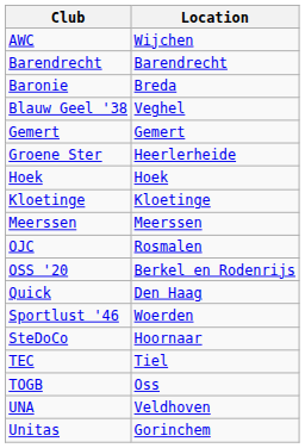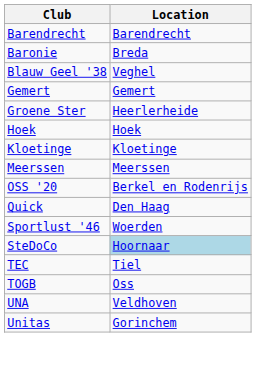 <table class="wikitable sortable">
 <tr>
 <th>Club</th>
 <th>Location</th>
-</tr>
-<tr>
-<td><a href='#'>AWC</a></td>
-<td><a href='#'>Wijchen</a></td>
 </tr>
 <tr>
 <td><a href='#'>Barendrecht</a></td>
 <td><a href='#'>Barendrecht</a></td>
 </tr>
 <tr>
 <td><a href='#'>Baronie</a></td>
 <td><a href='#'>Breda</a></td>
 </tr>
 <tr>
 <td><a href='#'>Blauw Geel '38</a></td>
 <td><a href='#'>Veghel</a></td>
 </tr>
 <tr>
 <td><a href='#'>Gemert</a></td>
 <td><a href='#'>Gemert</a></td>
 </tr>
 <tr>
 <td><a href='#'>Groene Ster</a></td>
 <td><a href='#'>Heerlerheide</a></td>
 </tr>
 <tr>
 <td><a href='#'>Hoek</a></td>
 <td><a href='#'>Hoek</a></td>
 </tr>
 <tr>
 <td><a href='#'>Kloetinge</a></td>
 <td><a href='#'>Kloetinge</a></td>
 </tr>
 <tr>
 <td><a href='#'>Meerssen</a></td>
 <td><a href='#'>Meerssen</a></td>
 </tr>
 <tr>
-<td><a href='#'>OJC</a></td>
-<td><a href='#'>Rosmalen</a></td>
-</tr>
-<tr>
 <td><a href='#'>OSS '20</a></td>
 <td><a href='#'>Berkel en Rodenrijs</a></td>
 </tr>
 <tr>
 <td><a href='#'>Quick</a></td>
 <td><a href='#'>Den Haag</a></td>
 </tr>
 <tr>
 <td><a href='#'>Sportlust '46</a></td>
 <td><a href='#'>Woerden</a></td>
 </tr>
 <tr>
 <td><a href='#'>SteDoCo</a></td>
-<td><a href='#'>Hoornaar</a></td>
+<td style="background: lightblue;"><a href='#'>Hoornaar</a></td>
 </tr>
 <tr>
 <td><a href='#'>TEC</a></td>
 <td><a href='#'>Tiel</a></td>
 </tr>
 <tr>
 <td><a href='#'>TOGB</a></td>
 <td><a href='#'>Oss</a></td>
 </tr>
 <tr>
 <td><a href='#'>UNA</a></td>
 <td><a href='#'>Veldhoven</a></td>
 </tr>
 <tr>
 <td><a href='#'>Unitas</a></td>
 <td><a href='#'>Gorinchem</a></td>
 </tr>
 </table>
